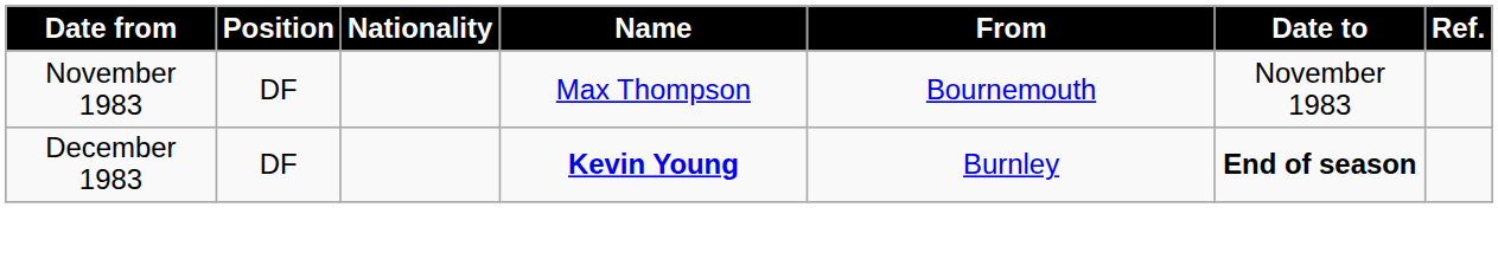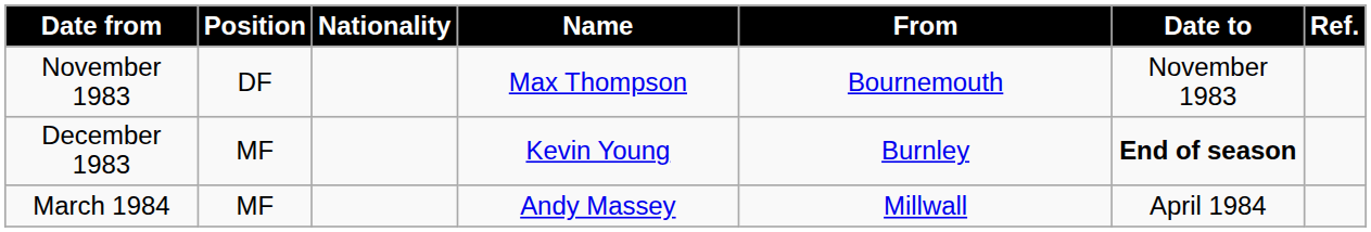 <table class="wikitable" style="text-align:center; font-size:90%; ">
 <tr>
 <th style="background:#000000; color:white; width:100px;">Date from</th>
 <th style="background:#000000; color:white; width:50px;">Position</th>
 <th style="background:#000000; color:white; width:50px;">Nationality</th>
 <th style="background:#000000; color:white; width:150px;">Name</th>
 <th style="background:#000000; color:white; width:200px;">From</th>
 <th style="background:#000000; color:white; width:100px;">Date to</th>
 <th style="background:#000000; color:white; width:25px;">Ref.</th>
 </tr>
 <tr>
 <td>November 1983</td>
 <td>DF</td>
 <td></td>
 <td><a href='#'>Max Thompson</a></td>
 <td><a href='#'>Bournemouth</a></td>
 <td>November 1983</td>
 <td></td>
 </tr>
 <tr>
 <td>December 1983</td>
-<td>DF</td>
+<td>MF</td>
 <td></td>
-<td><strong><a href='#'>Kevin Young</a></strong></td>
+<td><a href='#'>Kevin Young</a></td>
 <td><a href='#'>Burnley</a></td>
 <td><strong>End of season</strong></td>
 <td></td>
 </tr>
+<tr>
+<td>March 1984</td>
+<td>MF</td>
+<td></td>
+<td><a href='#'>Andy Massey</a></td>
+<td><a href='#'>Millwall</a></td>
+<td>April 1984</td>
+<td></td>
+</tr>
 </table>
